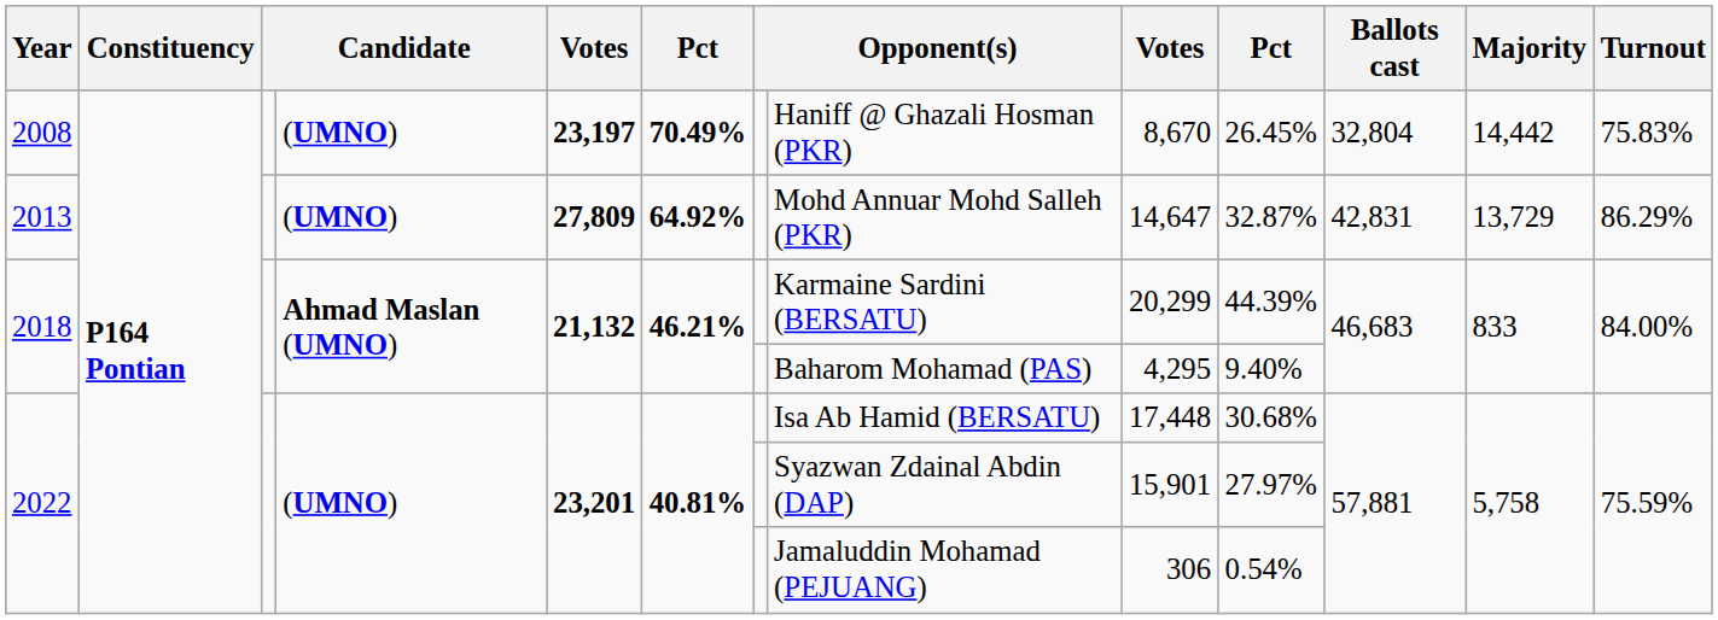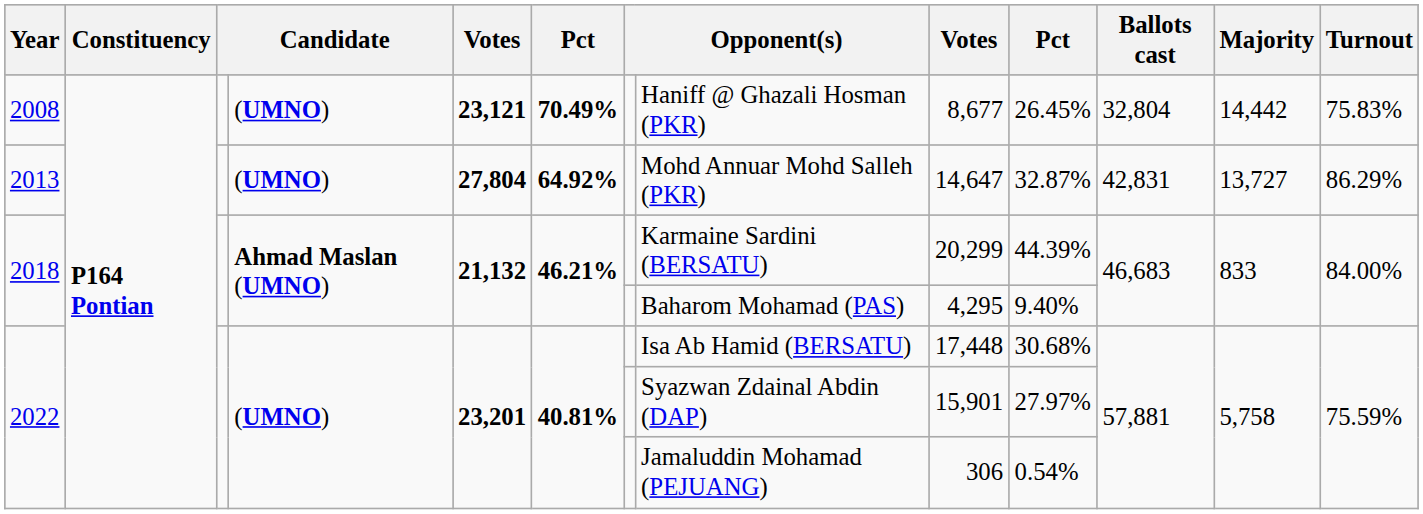 <table class="wikitable" style="margin:0.5em ; font-size:95%">
 <tr>
 <th>Year</th>
 <th>Constituency</th>
 <th colspan=2>Candidate</th>
 <th>Votes</th>
 <th>Pct</th>
 <th colspan=2>Opponent(s)</th>
 <th>Votes</th>
 <th>Pct</th>
 <th>Ballots cast</th>
 <th>Majority</th>
 <th>Turnout</th>
 </tr>
 <tr>
 <td><a href='#'>2008</a></td>
 <td rowspan=7><strong>P164 <a href='#'>Pontian</a></strong></td>
 <td></td>
 <td> (<a href='#'><strong>UMNO</strong></a>)</td>
-<td align="right"><strong>23,197</strong></td>
+<td align="right"><strong>23,121</strong></td>
 <td><strong>70.49%</strong></td>
 <td></td>
 <td>Haniff @ Ghazali Hosman (<a href='#'>PKR</a>)</td>
-<td align="right">8,670</td>
+<td align="right">8,677</td>
 <td>26.45%</td>
 <td>32,804</td>
 <td>14,442</td>
 <td>75.83%</td>
 </tr>
 <tr>
 <td><a href='#'>2013</a></td>
 <td></td>
 <td> (<a href='#'><strong>UMNO</strong></a>)</td>
-<td align="right"><strong>27,809</strong></td>
+<td align="right"><strong>27,804</strong></td>
 <td><strong>64.92%</strong></td>
 <td></td>
 <td>Mohd Annuar Mohd Salleh (<a href='#'>PKR</a>)</td>
 <td align="right">14,647</td>
 <td>32.87%</td>
 <td>42,831</td>
-<td>13,729</td>
+<td>13,727</td>
 <td>86.29%</td>
 </tr>
 <tr>
 <td rowspan=2><a href='#'>2018</a></td>
 <td rowspan=2 ></td>
 <td rowspan=2><strong>Ahmad Maslan</strong> (<a href='#'><strong>UMNO</strong></a>)</td>
 <td rowspan=2 align="right"><strong>21,132</strong></td>
 <td rowspan=2><strong>46.21%</strong></td>
 <td></td>
 <td>Karmaine Sardini (<a href='#'>BERSATU</a>)</td>
 <td align="right">20,299</td>
 <td>44.39%</td>
 <td rowspan=2>46,683</td>
 <td rowspan=2>833</td>
 <td rowspan=2>84.00%</td>
 </tr>
 <tr>
 <td></td>
 <td>Baharom Mohamad (<a href='#'>PAS</a>)</td>
 <td align="right">4,295</td>
 <td>9.40%</td>
 </tr>
 <tr>
 <td rowspan="3"><a href='#'>2022</a></td>
 <td rowspan="3" ></td>
 <td rowspan="3"> (<a href='#'><strong>UMNO</strong></a>)</td>
 <td rowspan="3" align="right"><strong>23,201</strong></td>
 <td rowspan="3"><strong>40.81%</strong></td>
 <td></td>
 <td>Isa Ab Hamid (<a href='#'>BERSATU</a>)</td>
 <td align="right">17,448</td>
 <td>30.68%</td>
 <td rowspan=3>57,881</td>
 <td rowspan=3>5,758</td>
 <td rowspan=3>75.59%</td>
 </tr>
 <tr>
 <td></td>
 <td>Syazwan Zdainal Abdin (<a href='#'>DAP</a>)</td>
 <td align="right">15,901</td>
 <td>27.97%</td>
 </tr>
 <tr>
 <td bgcolor=></td>
 <td>Jamaluddin Mohamad	 (<a href='#'>PEJUANG</a>)</td>
 <td align="right">306</td>
 <td>0.54%</td>
 </tr>
 </table>
